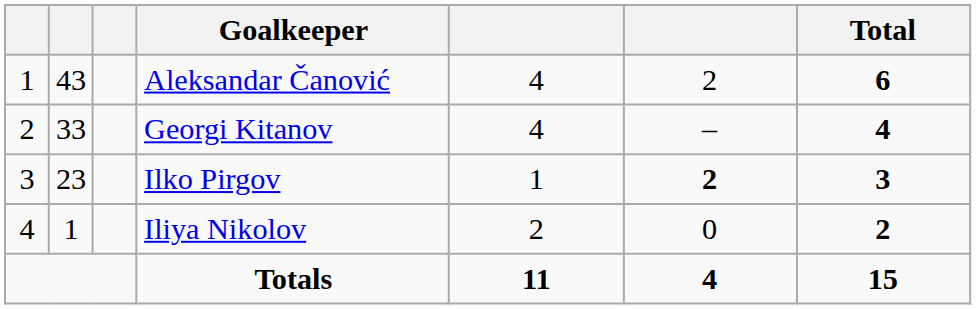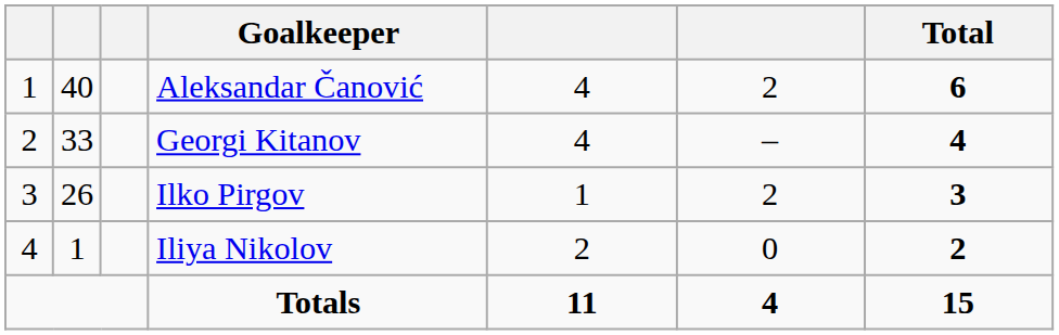 <table class="wikitable" style="font-size: 95%; text-align: center;">
 <tr>
 <th width=15></th>
 <th width=15></th>
 <th width=15></th>
 <th width=150>Goalkeeper</th>
 <th width=80></th>
 <th width=80></th>
 <th width=80><strong>Total</strong></th>
 </tr>
 <tr>
 <td>1</td>
-<td>43</td>
+<td>40</td>
 <td></td>
 <td style="text-align:left;"><a href='#'>Aleksandar Čanović</a></td>
 <td>4</td>
 <td>2</td>
 <td><strong>6</strong></td>
 </tr>
 <tr>
 <td>2</td>
 <td>33</td>
 <td></td>
 <td style="text-align:left;"><a href='#'>Georgi Kitanov</a></td>
 <td>4</td>
 <td>–</td>
 <td><strong>4</strong></td>
 </tr>
 <tr>
 <td>3</td>
-<td>23</td>
+<td>26</td>
 <td></td>
 <td style="text-align:left;"><a href='#'>Ilko Pirgov</a></td>
 <td>1</td>
-<td><strong>2</strong></td>
+<td>2</td>
 <td><strong>3</strong></td>
 </tr>
 <tr>
 <td>4</td>
 <td>1</td>
 <td></td>
 <td style="text-align:left;"><a href='#'>Iliya Nikolov</a></td>
 <td>2</td>
 <td>0</td>
 <td><strong>2</strong></td>
 </tr>
 <tr>
 <td colspan=3></td>
 <td><strong>Totals</strong></td>
 <td><strong>11</strong></td>
 <td><strong>4</strong></td>
 <td><strong>15</strong></td>
 </tr>
 </table>
